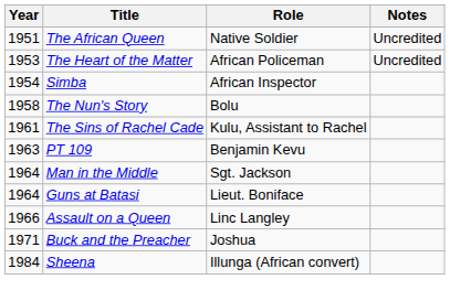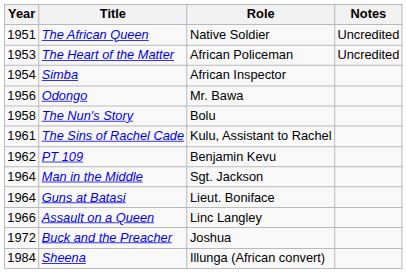 <table class="wikitable">
 <tr>
 <th>Year</th>
 <th>Title</th>
 <th>Role</th>
 <th>Notes</th>
 </tr>
 <tr>
 <td>1951</td>
 <td><em><a href='#'>The African Queen</a></em></td>
 <td>Native Soldier</td>
 <td>Uncredited</td>
 </tr>
 <tr>
 <td>1953</td>
 <td><em><a href='#'>The Heart of the Matter</a></em></td>
 <td>African Policeman</td>
 <td>Uncredited</td>
 </tr>
 <tr>
 <td>1954</td>
 <td><em><a href='#'>Simba</a></em></td>
 <td>African Inspector</td>
 <td></td>
 </tr>
 <tr>
+<td>1956</td>
+<td><em><a href='#'>Odongo</a></em></td>
+<td>Mr. Bawa</td>
+<td></td>
+</tr>
+<tr>
 <td>1958</td>
 <td><em><a href='#'>The Nun's Story</a></em></td>
 <td>Bolu</td>
 <td></td>
 </tr>
 <tr>
 <td>1961</td>
 <td><em><a href='#'>The Sins of Rachel Cade</a></em></td>
 <td>Kulu, Assistant to Rachel</td>
 <td></td>
 </tr>
 <tr>
-<td>1963</td>
+<td>1962</td>
 <td><em><a href='#'>PT 109</a></em></td>
 <td>Benjamin Kevu</td>
 <td></td>
 </tr>
 <tr>
 <td>1964</td>
 <td><em><a href='#'>Man in the Middle</a></em></td>
 <td>Sgt. Jackson</td>
 <td></td>
 </tr>
 <tr>
 <td>1964</td>
 <td><em><a href='#'>Guns at Batasi</a></em></td>
 <td>Lieut. Boniface</td>
 <td></td>
 </tr>
 <tr>
 <td>1966</td>
 <td><em><a href='#'>Assault on a Queen</a></em></td>
 <td>Linc Langley</td>
 <td></td>
 </tr>
 <tr>
-<td>1971</td>
+<td>1972</td>
 <td><em><a href='#'>Buck and the Preacher</a></em></td>
 <td>Joshua</td>
 <td></td>
 </tr>
 <tr>
 <td>1984</td>
 <td><em><a href='#'>Sheena</a></em></td>
 <td>Illunga (African convert)</td>
 <td></td>
 </tr>
 </table>
